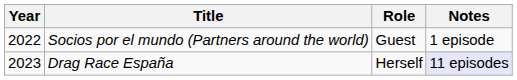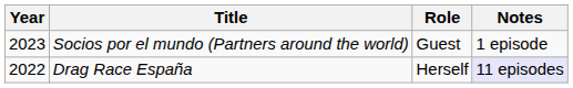 <table class="wikitable">
 <tr>
 <th>Year</th>
 <th>Title</th>
 <th>Role</th>
 <th>Notes</th>
 </tr>
 <tr>
-<td>2022</td>
+<td>2023</td>
 <td><em>Socios por el mundo (Partners around the world)</em></td>
 <td>Guest</td>
 <td>1 episode</td>
 </tr>
 <tr>
-<td>2023</td>
+<td>2022</td>
 <td><em>Drag Race España</em></td>
 <td>Herself</td>
 <td style="background: lavender;">11 episodes</td>
 </tr>
 </table>
